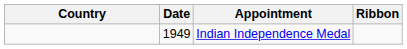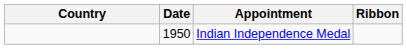 <table class="wikitable sortable plainrowheaders">
 <tr>
 <th scope="col" style="width:12em;">Country</th>
 <th scope="col">Date</th>
 <th scope="col">Appointment</th>
 <th scope="col">Ribbon</th>
 </tr>
 <tr>
 <td></td>
-<td>1949</td>
+<td>1950</td>
 <td><a href='#'>Indian Independence Medal</a></td>
 <td></td>
 </tr>
 </table>
